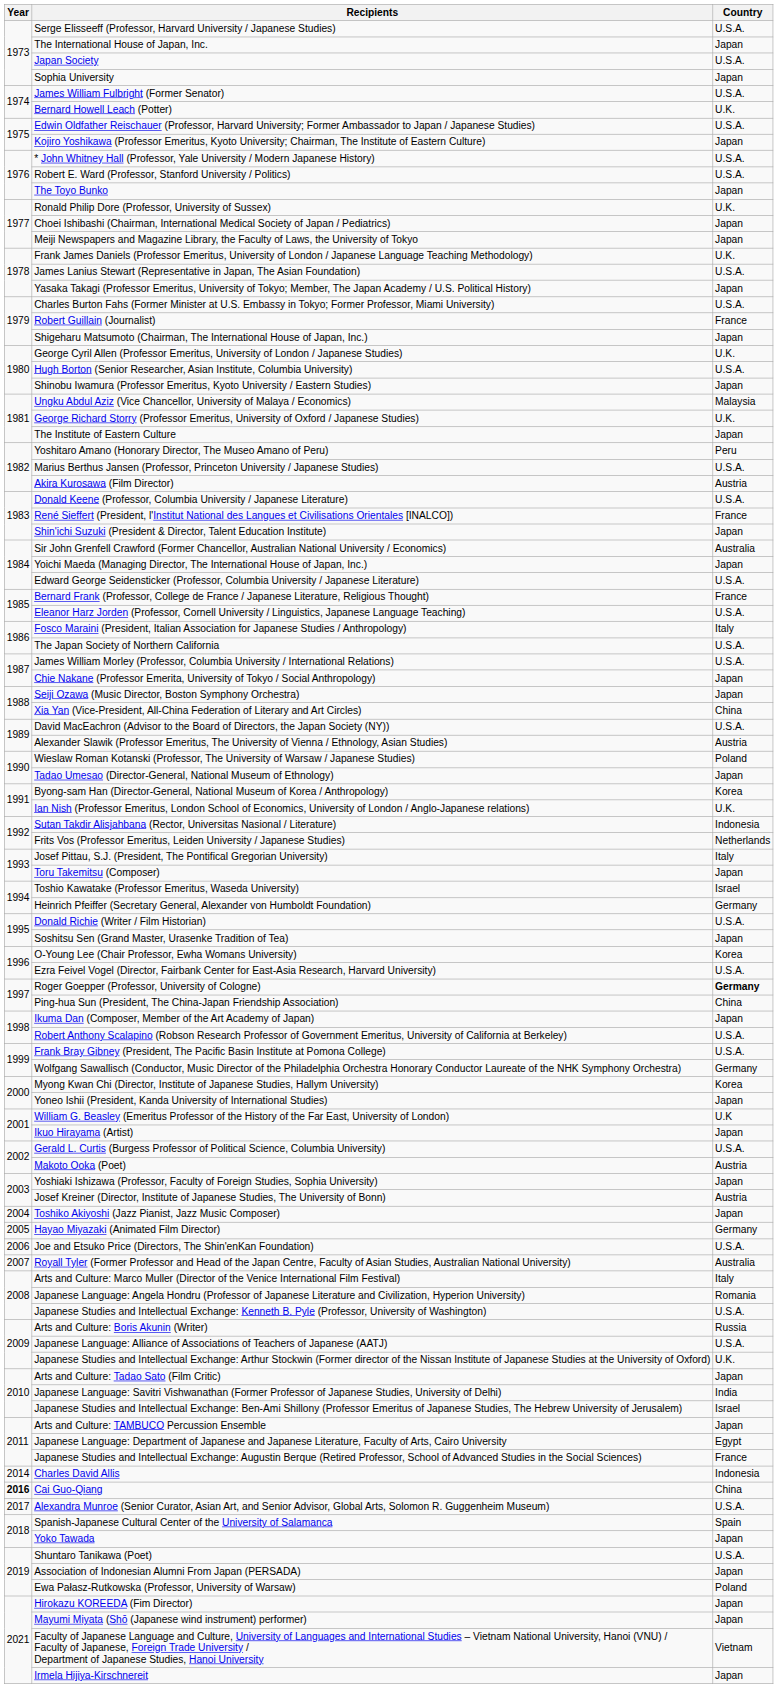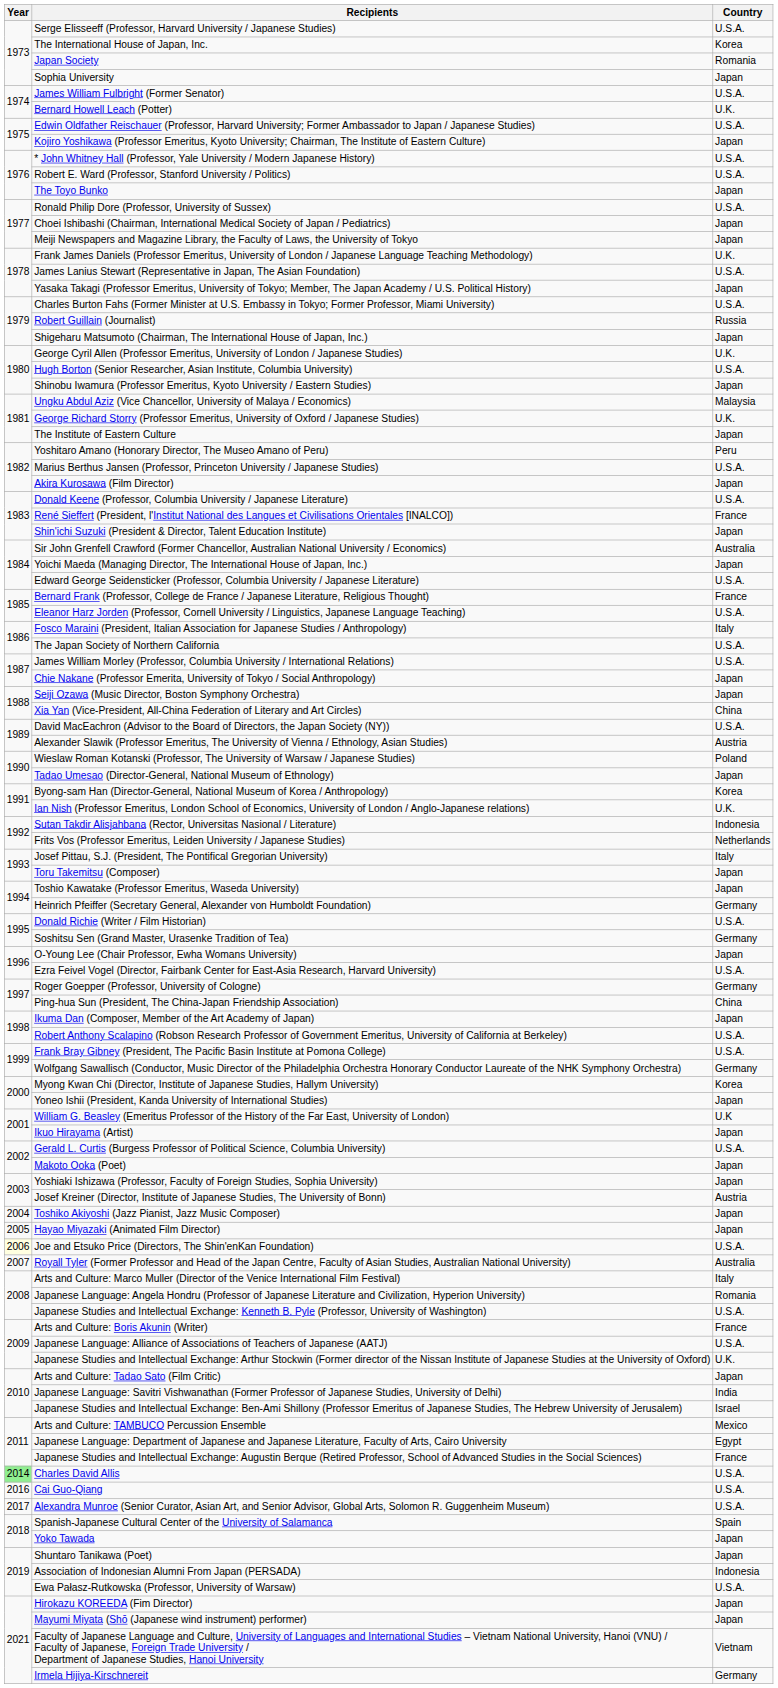 <table class="wikitable">
 <tr>
 <th>Year</th>
 <th>Recipients</th>
 <th>Country</th>
 </tr>
 <tr>
 <td rowspan="4">1973</td>
 <td>Serge Elisseeff (Professor, Harvard University / Japanese Studies)</td>
 <td>U.S.A.</td>
 </tr>
 <tr>
 <td>The International House of Japan, Inc.</td>
-<td>Japan</td>
+<td>Korea</td>
 </tr>
 <tr>
 <td><a href='#'>Japan Society</a></td>
-<td>U.S.A.</td>
+<td>Romania</td>
 </tr>
 <tr>
 <td>Sophia University</td>
 <td>Japan</td>
 </tr>
 <tr>
 <td rowspan="2">1974</td>
 <td><a href='#'>James William Fulbright</a> (Former Senator)</td>
 <td>U.S.A.</td>
 </tr>
 <tr>
 <td><a href='#'>Bernard Howell Leach</a> (Potter)</td>
 <td>U.K.</td>
 </tr>
 <tr>
 <td rowspan="2">1975</td>
 <td><a href='#'>Edwin Oldfather Reischauer</a> (Professor, Harvard University; Former Ambassador to Japan / Japanese Studies)</td>
 <td>U.S.A.</td>
 </tr>
 <tr>
 <td><a href='#'>Kojiro Yoshikawa</a> (Professor Emeritus, Kyoto University; Chairman, The Institute of Eastern Culture)</td>
 <td>Japan</td>
 </tr>
 <tr>
 <td rowspan="3">1976</td>
 <td>* <a href='#'>John Whitney Hall</a> (Professor, Yale University / Modern Japanese History)</td>
 <td>U.S.A.</td>
 </tr>
 <tr>
 <td>Robert E. Ward (Professor, Stanford University / Politics)</td>
 <td>U.S.A.</td>
 </tr>
 <tr>
 <td><a href='#'>The Toyo Bunko</a></td>
 <td>Japan</td>
 </tr>
 <tr>
 <td rowspan="3">1977</td>
 <td>Ronald Philip Dore (Professor, University of Sussex)</td>
-<td>U.K.</td>
+<td>U.S.A.</td>
 </tr>
 <tr>
 <td>Choei Ishibashi (Chairman, International Medical Society of Japan / Pediatrics)</td>
 <td>Japan</td>
 </tr>
 <tr>
 <td>Meiji Newspapers and Magazine Library, the Faculty of Laws, the University of Tokyo</td>
 <td>Japan</td>
 </tr>
 <tr>
 <td rowspan="3">1978</td>
 <td>Frank James Daniels (Professor Emeritus, University of London / Japanese Language Teaching Methodology)</td>
 <td>U.K.</td>
 </tr>
 <tr>
 <td>James Lanius Stewart (Representative in Japan, The Asian Foundation)</td>
 <td>U.S.A.</td>
 </tr>
 <tr>
 <td>Yasaka Takagi (Professor Emeritus, University of Tokyo; Member, The Japan Academy / U.S. Political History)</td>
 <td>Japan</td>
 </tr>
 <tr>
 <td rowspan="3">1979</td>
 <td>Charles Burton Fahs (Former Minister at U.S. Embassy in Tokyo; Former Professor, Miami University)</td>
 <td>U.S.A.</td>
 </tr>
 <tr>
 <td><a href='#'>Robert Guillain</a> (Journalist)</td>
-<td>France</td>
+<td>Russia</td>
 </tr>
 <tr>
 <td>Shigeharu Matsumoto (Chairman, The International House of Japan, Inc.)</td>
 <td>Japan</td>
 </tr>
 <tr>
 <td rowspan="3">1980</td>
 <td>George Cyril Allen (Professor Emeritus, University of London / Japanese Studies)</td>
 <td>U.K.</td>
 </tr>
 <tr>
 <td><a href='#'>Hugh Borton</a> (Senior Researcher, Asian Institute, Columbia University)</td>
 <td>U.S.A.</td>
 </tr>
 <tr>
 <td>Shinobu Iwamura (Professor Emeritus, Kyoto University / Eastern Studies)</td>
 <td>Japan</td>
 </tr>
 <tr>
 <td rowspan="3">1981</td>
 <td><a href='#'>Ungku Abdul Aziz</a> (Vice Chancellor, University of Malaya / Economics)</td>
 <td>Malaysia</td>
 </tr>
 <tr>
 <td><a href='#'>George Richard Storry</a> (Professor Emeritus, University of Oxford / Japanese Studies)</td>
 <td>U.K.</td>
 </tr>
 <tr>
 <td>The Institute of Eastern Culture</td>
 <td>Japan</td>
 </tr>
 <tr>
 <td rowspan="3">1982</td>
 <td>Yoshitaro Amano (Honorary Director, The Museo Amano of Peru)</td>
 <td>Peru</td>
 </tr>
 <tr>
 <td>Marius Berthus Jansen (Professor, Princeton University / Japanese Studies)</td>
 <td>U.S.A.</td>
 </tr>
 <tr>
 <td><a href='#'>Akira Kurosawa</a> (Film Director)</td>
-<td>Austria</td>
+<td>Japan</td>
 </tr>
 <tr>
 <td rowspan="3">1983</td>
 <td><a href='#'>Donald Keene</a> (Professor, Columbia University / Japanese Literature)</td>
 <td>U.S.A.</td>
 </tr>
 <tr>
 <td><a href='#'>René Sieffert</a> (President, l'<a href='#'>Institut National des Langues et Civilisations Orientales</a> [INALCO])</td>
 <td>France</td>
 </tr>
 <tr>
 <td><a href='#'>Shin'ichi Suzuki</a> (President & Director, Talent Education Institute)</td>
 <td>Japan</td>
 </tr>
 <tr>
 <td rowspan="3">1984</td>
 <td>Sir John Grenfell Crawford (Former Chancellor, Australian National University / Economics)</td>
 <td>Australia</td>
 </tr>
 <tr>
 <td>Yoichi Maeda (Managing Director, The International House of Japan, Inc.)</td>
 <td>Japan</td>
 </tr>
 <tr>
 <td>Edward George Seidensticker (Professor, Columbia University / Japanese Literature)</td>
 <td>U.S.A.</td>
 </tr>
 <tr>
 <td rowspan="2">1985</td>
 <td><a href='#'>Bernard Frank</a> (Professor, College de France / Japanese Literature, Religious Thought)</td>
 <td>France</td>
 </tr>
 <tr>
 <td><a href='#'>Eleanor Harz Jorden</a> (Professor, Cornell University / Linguistics, Japanese Language Teaching)</td>
 <td>U.S.A.</td>
 </tr>
 <tr>
 <td rowspan="2">1986</td>
 <td><a href='#'>Fosco Maraini</a> (President, Italian Association for Japanese Studies / Anthropology)</td>
 <td>Italy</td>
 </tr>
 <tr>
 <td>The Japan Society of Northern California</td>
 <td>U.S.A.</td>
 </tr>
 <tr>
 <td rowspan="2">1987</td>
 <td>James William Morley (Professor, Columbia University / International Relations)</td>
 <td>U.S.A.</td>
 </tr>
 <tr>
 <td><a href='#'>Chie Nakane</a> (Professor Emerita, University of Tokyo / Social Anthropology)</td>
 <td>Japan</td>
 </tr>
 <tr>
 <td rowspan="2">1988</td>
 <td><a href='#'>Seiji Ozawa</a> (Music Director, Boston Symphony Orchestra)</td>
 <td>Japan</td>
 </tr>
 <tr>
 <td><a href='#'>Xia Yan</a> (Vice-President, All-China Federation of Literary and Art Circles)</td>
 <td>China</td>
 </tr>
 <tr>
 <td rowspan="2">1989</td>
 <td>David MacEachron (Advisor to the Board of Directors, the Japan Society (NY))</td>
 <td>U.S.A.</td>
 </tr>
 <tr>
 <td>Alexander Slawik (Professor Emeritus, The University of Vienna / Ethnology, Asian Studies)</td>
 <td>Austria</td>
 </tr>
 <tr>
 <td rowspan="2">1990</td>
 <td>Wieslaw Roman Kotanski (Professor, The University of Warsaw / Japanese Studies)</td>
 <td>Poland</td>
 </tr>
 <tr>
 <td><a href='#'>Tadao Umesao</a> (Director-General, National Museum of Ethnology)</td>
 <td>Japan</td>
 </tr>
 <tr>
 <td rowspan="2">1991</td>
 <td>Byong-sam Han (Director-General, National Museum of Korea / Anthropology)</td>
 <td>Korea</td>
 </tr>
 <tr>
 <td><a href='#'>Ian Nish</a> (Professor Emeritus, London School of Economics, University of London / Anglo-Japanese relations)</td>
 <td>U.K.</td>
 </tr>
 <tr>
 <td rowspan="2">1992</td>
 <td><a href='#'>Sutan Takdir Alisjahbana</a> (Rector, Universitas Nasional / Literature)</td>
 <td>Indonesia</td>
 </tr>
 <tr>
 <td>Frits Vos (Professor Emeritus, Leiden University / Japanese Studies)</td>
 <td>Netherlands</td>
 </tr>
 <tr>
 <td rowspan="2">1993</td>
 <td>Josef Pittau, S.J. (President, The Pontifical Gregorian University)</td>
 <td>Italy</td>
 </tr>
 <tr>
 <td><a href='#'>Toru Takemitsu</a> (Composer)</td>
 <td>Japan</td>
 </tr>
 <tr>
 <td rowspan="2">1994</td>
 <td>Toshio Kawatake (Professor Emeritus, Waseda University)</td>
-<td>Israel</td>
+<td>Japan</td>
 </tr>
 <tr>
 <td>Heinrich Pfeiffer (Secretary General, Alexander von Humboldt Foundation)</td>
 <td>Germany</td>
 </tr>
 <tr>
 <td rowspan="2">1995</td>
 <td><a href='#'>Donald Richie</a> (Writer / Film Historian)</td>
 <td>U.S.A.</td>
 </tr>
 <tr>
 <td>Soshitsu Sen (Grand Master, Urasenke Tradition of Tea)</td>
-<td>Japan</td>
+<td>Germany</td>
 </tr>
 <tr>
 <td rowspan="2">1996</td>
 <td>O-Young Lee (Chair Professor, Ewha Womans University)</td>
-<td>Korea</td>
+<td>Japan</td>
 </tr>
 <tr>
 <td>Ezra Feivel Vogel (Director, Fairbank Center for East-Asia Research, Harvard University)</td>
 <td>U.S.A.</td>
 </tr>
 <tr>
 <td rowspan="2">1997</td>
 <td>Roger Goepper (Professor, University of Cologne)</td>
-<td><strong>Germany</strong></td>
+<td>Germany</td>
 </tr>
 <tr>
 <td>Ping-hua Sun (President, The China-Japan Friendship Association)</td>
 <td>China</td>
 </tr>
 <tr>
 <td rowspan="2">1998</td>
 <td><a href='#'>Ikuma Dan</a> (Composer, Member of the Art Academy of Japan)</td>
 <td>Japan</td>
 </tr>
 <tr>
 <td><a href='#'>Robert Anthony Scalapino</a> (Robson Research Professor of Government Emeritus, University of California at Berkeley)</td>
 <td>U.S.A.</td>
 </tr>
 <tr>
 <td rowspan="2">1999</td>
 <td><a href='#'>Frank Bray Gibney</a> (President, The Pacific Basin Institute at Pomona College)</td>
 <td>U.S.A.</td>
 </tr>
 <tr>
 <td>Wolfgang Sawallisch (Conductor, Music Director of the Philadelphia Orchestra Honorary Conductor Laureate of the NHK Symphony Orchestra)</td>
 <td>Germany</td>
 </tr>
 <tr>
 <td rowspan="2">2000</td>
 <td>Myong Kwan Chi (Director, Institute of Japanese Studies, Hallym University)</td>
 <td>Korea</td>
 </tr>
 <tr>
 <td>Yoneo Ishii (President, Kanda University of International Studies)</td>
 <td>Japan</td>
 </tr>
 <tr>
 <td rowspan="2">2001</td>
 <td><a href='#'>William G. Beasley</a> (Emeritus Professor of the History of the Far East, University of London)</td>
 <td>U.K</td>
 </tr>
 <tr>
 <td><a href='#'>Ikuo Hirayama</a> (Artist)</td>
 <td>Japan</td>
 </tr>
 <tr>
 <td rowspan="2">2002</td>
 <td><a href='#'>Gerald L. Curtis</a> (Burgess Professor of Political Science, Columbia University)</td>
 <td>U.S.A.</td>
 </tr>
 <tr>
 <td><a href='#'>Makoto Ooka</a> (Poet)</td>
-<td>Austria</td>
+<td>Japan</td>
 </tr>
 <tr>
 <td rowspan="2">2003</td>
 <td>Yoshiaki Ishizawa (Professor, Faculty of Foreign Studies, Sophia University)</td>
 <td>Japan</td>
 </tr>
 <tr>
 <td>Josef Kreiner (Director, Institute of Japanese Studies, The University of Bonn)</td>
 <td>Austria</td>
 </tr>
 <tr>
 <td>2004</td>
 <td><a href='#'>Toshiko Akiyoshi</a> (Jazz Pianist, Jazz Music Composer)</td>
 <td>Japan</td>
 </tr>
 <tr>
 <td>2005</td>
 <td><a href='#'>Hayao Miyazaki</a> (Animated Film Director)</td>
-<td>Germany</td>
+<td>Japan</td>
 </tr>
 <tr>
-<td>2006</td>
+<td style="background: lightyellow;">2006</td>
 <td>Joe and Etsuko Price (Directors, The Shin'enKan Foundation)</td>
 <td>U.S.A.</td>
 </tr>
 <tr>
 <td>2007</td>
 <td><a href='#'>Royall Tyler</a> (Former Professor and Head of the Japan Centre, Faculty of Asian Studies, Australian National University)</td>
 <td>Australia</td>
 </tr>
 <tr>
 <td rowspan="3">2008</td>
 <td>Arts and Culture: Marco Muller (Director of the Venice International Film Festival)</td>
 <td>Italy</td>
 </tr>
 <tr>
 <td>Japanese Language: Angela Hondru (Professor of Japanese Literature and Civilization, Hyperion University)</td>
 <td>Romania</td>
 </tr>
 <tr>
 <td>Japanese Studies and Intellectual Exchange: <a href='#'>Kenneth B. Pyle</a> (Professor, University of Washington)</td>
 <td>U.S.A.</td>
 </tr>
 <tr>
 <td rowspan="3">2009</td>
 <td>Arts and Culture: <a href='#'>Boris Akunin</a> (Writer)</td>
-<td>Russia</td>
+<td>France</td>
 </tr>
 <tr>
 <td>Japanese Language: Alliance of Associations of Teachers of Japanese (AATJ)</td>
 <td>U.S.A.</td>
 </tr>
 <tr>
 <td>Japanese Studies and Intellectual Exchange:  Arthur Stockwin (Former director of the Nissan Institute of Japanese Studies at the University of Oxford)</td>
 <td>U.K.</td>
 </tr>
 <tr>
 <td rowspan="3">2010</td>
 <td>Arts and Culture: <a href='#'>Tadao Sato</a> (Film Critic)</td>
 <td>Japan</td>
 </tr>
 <tr>
 <td>Japanese Language: Savitri Vishwanathan (Former Professor of Japanese Studies, University of Delhi)</td>
 <td>India</td>
 </tr>
 <tr>
 <td>Japanese Studies and Intellectual Exchange: Ben-Ami Shillony (Professor Emeritus of Japanese Studies, The Hebrew University of Jerusalem)</td>
 <td>Israel</td>
 </tr>
 <tr>
 <td rowspan="3">2011</td>
 <td>Arts and Culture: <a href='#'>TAMBUCO</a> Percussion Ensemble</td>
-<td>Japan</td>
+<td>Mexico</td>
 </tr>
 <tr>
 <td>Japanese Language: Department of Japanese and Japanese Literature, Faculty of Arts, Cairo University</td>
 <td>Egypt</td>
 </tr>
 <tr>
 <td>Japanese Studies and Intellectual Exchange: Augustin Berque (Retired Professor, School of Advanced Studies in the Social Sciences)</td>
 <td>France</td>
 </tr>
 <tr>
-<td>2014</td>
+<td style="background: lightgreen;">2014</td>
 <td><a href='#'>Charles David Allis</a></td>
-<td>Indonesia</td>
+<td>U.S.A.</td>
 </tr>
 <tr>
-<td><strong>2016</strong></td>
+<td>2016</td>
 <td><a href='#'>Cai Guo-Qiang</a></td>
-<td>China</td>
+<td>U.S.A.</td>
 </tr>
 <tr>
 <td>2017</td>
 <td><a href='#'>Alexandra Munroe</a> (Senior Curator, Asian Art, and Senior Advisor, Global Arts, Solomon R. Guggenheim Museum)</td>
 <td>U.S.A.</td>
 </tr>
 <tr>
 <td rowspan="2">2018</td>
 <td>Spanish-Japanese Cultural Center of the <a href='#'>University of Salamanca</a></td>
 <td>Spain</td>
 </tr>
 <tr>
 <td><a href='#'>Yoko Tawada</a></td>
 <td>Japan</td>
 </tr>
 <tr>
 <td rowspan="3">2019</td>
 <td>Shuntaro Tanikawa (Poet)</td>
-<td>U.S.A.</td>
+<td>Japan</td>
 </tr>
 <tr>
 <td>Association of Indonesian Alumni From Japan (PERSADA)</td>
-<td>Japan</td>
+<td>Indonesia</td>
 </tr>
 <tr>
 <td>Ewa Pałasz-Rutkowska (Professor, University of Warsaw)</td>
-<td>Poland</td>
+<td>U.S.A.</td>
 </tr>
 <tr>
 <td rowspan="4">2021</td>
 <td><a href='#'>Hirokazu KOREEDA</a> (Fim Director)</td>
 <td>Japan</td>
 </tr>
 <tr>
 <td><a href='#'>Mayumi Miyata</a> (<a href='#'>Shō</a> (Japanese wind instrument) performer)</td>
 <td>Japan</td>
 </tr>
 <tr>
 <td>Faculty of Japanese Language and Culture, <a href='#'>University of Languages and International Studies</a> – Vietnam National University, Hanoi (VNU) /<br> Faculty of Japanese, <a href='#'>Foreign Trade University</a> /<br> Department of Japanese Studies, <a href='#'>Hanoi University</a></td>
 <td>Vietnam</td>
 </tr>
 <tr>
 <td><a href='#'>Irmela Hijiya-Kirschnereit</a></td>
-<td>Japan</td>
+<td>Germany</td>
 </tr>
 </table>
